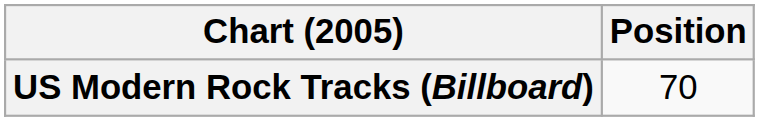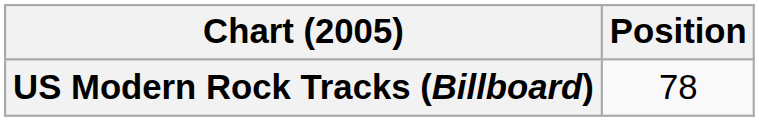 <table class="wikitable plainrowheaders" style="text-align:center">
 <tr>
 <th>Chart (2005)</th>
 <th>Position</th>
 </tr>
 <tr>
 <th scope="row">US Modern Rock Tracks (<em>Billboard</em>)</th>
-<td>70</td>
+<td>78</td>
 </tr>
 </table>
